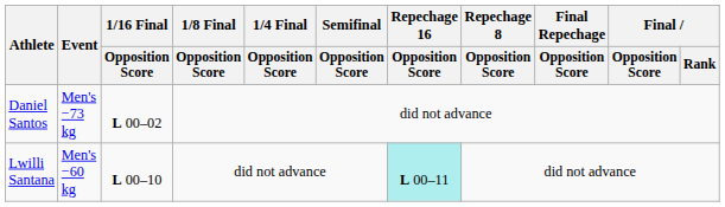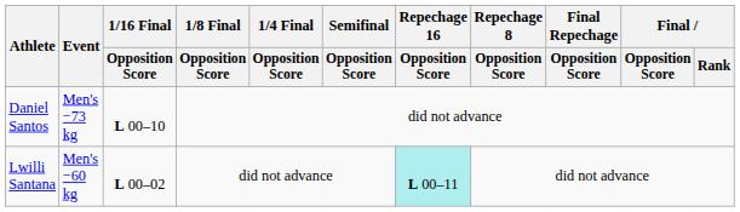 <table class="wikitable" style="font-size:90%">
 <tr>
 <th rowspan=2>Athlete</th>
 <th rowspan=2>Event</th>
 <th>1/16 Final</th>
 <th>1/8 Final</th>
 <th>1/4 Final</th>
 <th>Semifinal</th>
 <th>Repechage 16</th>
 <th>Repechage 8</th>
 <th>Final Repechage</th>
 <th colspan=3>Final / </th>
 </tr>
 <tr style="font-size:95%">
 <th>Opposition<br>Score</th>
 <th>Opposition<br>Score</th>
 <th>Opposition<br>Score</th>
 <th>Opposition<br>Score</th>
 <th>Opposition<br>Score</th>
 <th>Opposition<br>Score</th>
 <th>Opposition<br>Score</th>
 <th>Opposition<br>Score</th>
 <th>Rank</th>
 </tr>
 <tr align=center>
 <td align=left><a href='#'>Daniel Santos</a></td>
 <td align=left><a href='#'>Men's −73 kg</a></td>
-<td><br><strong>L</strong> 00–02</td>
+<td><br><strong>L</strong> 00–10</td>
 <td colspan=8>did not advance</td>
 </tr>
 <tr align=center>
 <td align=left><a href='#'>Lwilli Santana</a></td>
 <td align=left><a href='#'>Men's −60 kg</a></td>
-<td><br><strong>L</strong> 00–10</td>
+<td><br><strong>L</strong> 00–02</td>
 <td colspan=3>did not advance</td>
 <td style="background: paleturquoise;"><br><strong>L</strong> 00–11</td>
 <td colspan=4>did not advance</td>
 </tr>
 </table>
